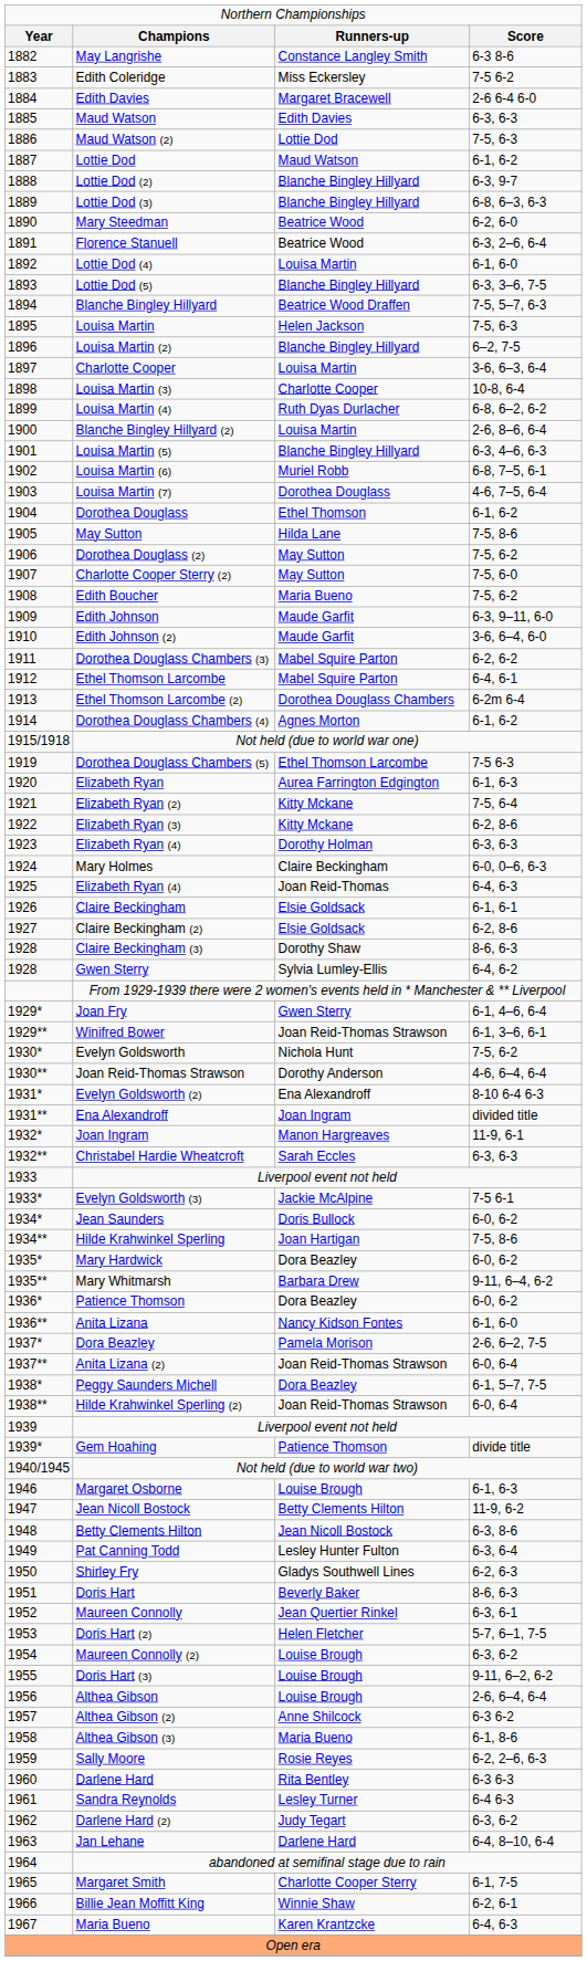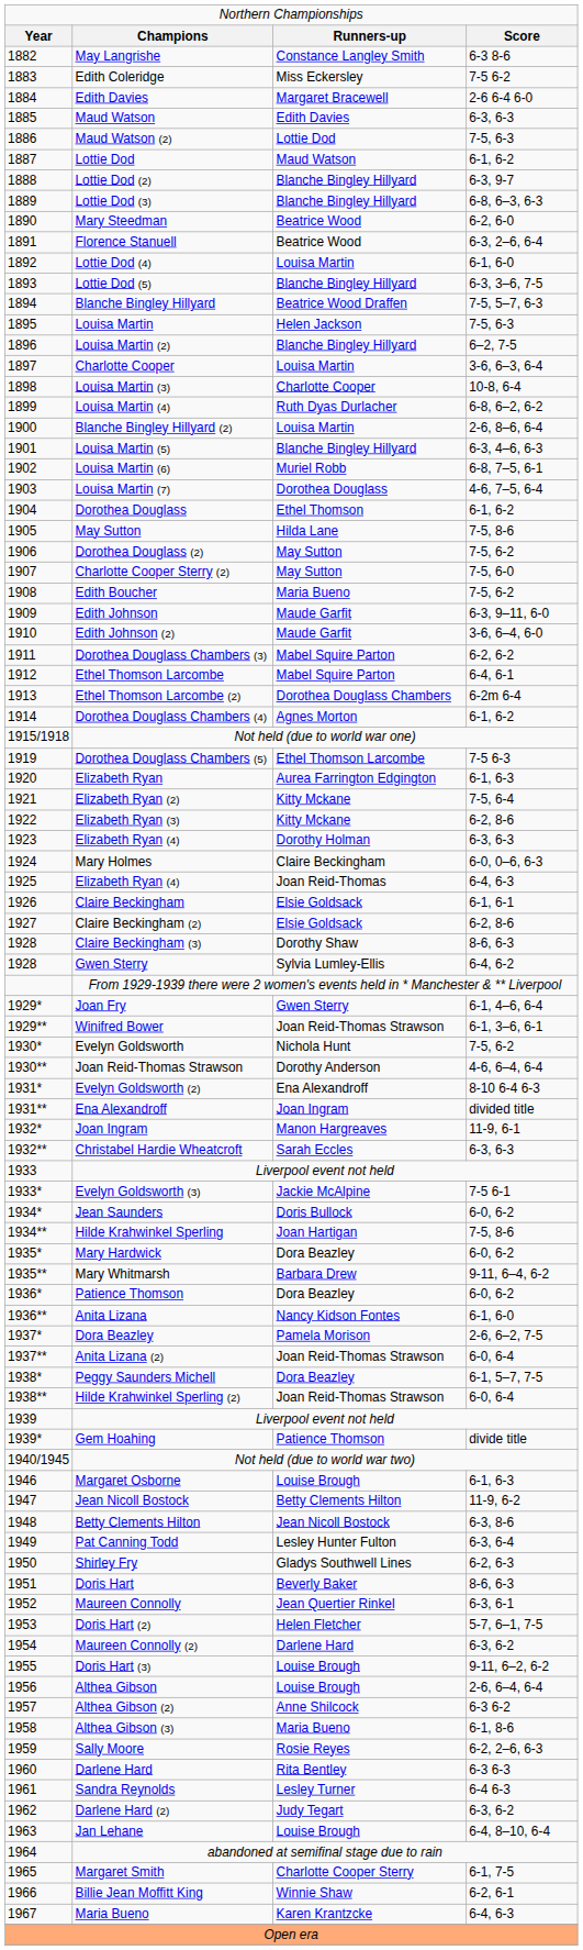 <table class="wikitable">
 <tr>
 <td colspan=4 align=center><em>Northern Championships</em></td>
 </tr>
 <tr>
 <th style="width:60px;">Year</th>
 <th style="width:240px;">Champions</th>
 <th style="width:230px;">Runners-up</th>
 <th style="width:130px;">Score</th>
 </tr>
 <tr>
 <td>1882</td>
 <td> <a href='#'>May Langrishe</a></td>
 <td> <a href='#'>Constance Langley Smith</a></td>
 <td>6-3 8-6</td>
 </tr>
 <tr>
 <td>1883</td>
 <td> Edith Coleridge</td>
 <td> Miss Eckersley</td>
 <td>7-5 6-2</td>
 </tr>
 <tr>
 <td>1884</td>
 <td> <a href='#'>Edith Davies</a></td>
 <td> <a href='#'>Margaret Bracewell</a></td>
 <td>2-6 6-4 6-0</td>
 </tr>
 <tr>
 <td>1885</td>
 <td> <a href='#'>Maud Watson</a></td>
 <td> <a href='#'>Edith Davies</a></td>
 <td>6-3, 6-3</td>
 </tr>
 <tr>
 <td>1886</td>
 <td> <a href='#'>Maud Watson</a> <small>(2)</small></td>
 <td> <a href='#'>Lottie Dod</a></td>
 <td>7-5, 6-3</td>
 </tr>
 <tr>
 <td>1887</td>
 <td> <a href='#'>Lottie Dod</a></td>
 <td> <a href='#'>Maud Watson</a></td>
 <td>6-1, 6-2</td>
 </tr>
 <tr>
 <td>1888</td>
 <td> <a href='#'>Lottie Dod</a> <small>(2)</small></td>
 <td> <a href='#'>Blanche Bingley Hillyard</a></td>
 <td>6-3, 9-7</td>
 </tr>
 <tr>
 <td>1889</td>
 <td> <a href='#'>Lottie Dod</a>  <small>(3)</small></td>
 <td> <a href='#'>Blanche Bingley Hillyard</a></td>
 <td>6-8, 6–3, 6-3</td>
 </tr>
 <tr>
 <td>1890</td>
 <td> <a href='#'>Mary Steedman</a></td>
 <td> <a href='#'>Beatrice Wood</a></td>
 <td>6-2, 6-0</td>
 </tr>
 <tr>
 <td>1891</td>
 <td> <a href='#'>Florence Stanuell</a></td>
 <td> Beatrice Wood</td>
 <td>6-3, 2–6, 6-4</td>
 </tr>
 <tr>
 <td>1892</td>
 <td> <a href='#'>Lottie Dod</a> <small>(4)</small></td>
 <td> <a href='#'>Louisa Martin</a></td>
 <td>6-1, 6-0</td>
 </tr>
 <tr>
 <td>1893</td>
 <td> <a href='#'>Lottie Dod</a> <small>(5)</small></td>
 <td> <a href='#'>Blanche Bingley Hillyard</a></td>
 <td>6-3, 3–6, 7-5</td>
 </tr>
 <tr>
 <td>1894</td>
 <td> <a href='#'>Blanche Bingley Hillyard</a></td>
 <td> <a href='#'>Beatrice Wood Draffen</a></td>
 <td>7-5, 5–7, 6-3</td>
 </tr>
 <tr>
 <td>1895</td>
 <td> <a href='#'>Louisa Martin</a></td>
 <td> <a href='#'>Helen Jackson</a></td>
 <td>7-5, 6-3</td>
 </tr>
 <tr>
 <td>1896</td>
 <td> <a href='#'>Louisa Martin</a> <small>(2)</small></td>
 <td> <a href='#'>Blanche Bingley Hillyard</a></td>
 <td>6–2, 7-5</td>
 </tr>
 <tr>
 <td>1897</td>
 <td>  <a href='#'>Charlotte Cooper</a></td>
 <td> <a href='#'>Louisa Martin</a></td>
 <td>3-6, 6–3, 6-4</td>
 </tr>
 <tr>
 <td>1898</td>
 <td> <a href='#'>Louisa Martin</a> <small>(3)</small></td>
 <td> <a href='#'>Charlotte Cooper</a></td>
 <td>10-8, 6-4</td>
 </tr>
 <tr>
 <td>1899</td>
 <td> <a href='#'>Louisa Martin</a> <small>(4)</small></td>
 <td> <a href='#'>Ruth Dyas Durlacher</a></td>
 <td>6-8, 6–2, 6-2</td>
 </tr>
 <tr>
 <td>1900</td>
 <td> <a href='#'>Blanche Bingley Hillyard</a> <small>(2)</small></td>
 <td> <a href='#'>Louisa Martin</a></td>
 <td>2-6, 8–6, 6-4</td>
 </tr>
 <tr>
 <td>1901</td>
 <td> <a href='#'>Louisa Martin</a> <small>(5)</small></td>
 <td> <a href='#'>Blanche Bingley Hillyard</a></td>
 <td>6-3, 4–6, 6-3</td>
 </tr>
 <tr>
 <td>1902</td>
 <td> <a href='#'>Louisa Martin</a> <small>(6)</small></td>
 <td> <a href='#'>Muriel Robb</a></td>
 <td>6-8, 7–5, 6-1</td>
 </tr>
 <tr>
 <td>1903</td>
 <td> <a href='#'>Louisa Martin</a> <small>(7)</small></td>
 <td> <a href='#'>Dorothea Douglass</a></td>
 <td>4-6, 7–5, 6-4</td>
 </tr>
 <tr>
 <td>1904</td>
 <td> <a href='#'>Dorothea Douglass</a></td>
 <td> <a href='#'>Ethel Thomson</a></td>
 <td>6-1, 6-2</td>
 </tr>
 <tr>
 <td>1905</td>
 <td> <a href='#'>May Sutton</a></td>
 <td> <a href='#'>Hilda Lane</a></td>
 <td>7-5, 8-6</td>
 </tr>
 <tr>
 <td>1906</td>
 <td> <a href='#'>Dorothea Douglass</a> <small>(2)</small></td>
 <td> <a href='#'>May Sutton</a></td>
 <td>7-5, 6-2</td>
 </tr>
 <tr>
 <td>1907</td>
 <td> <a href='#'>Charlotte Cooper Sterry</a> <small>(2)</small></td>
 <td> <a href='#'>May Sutton</a></td>
 <td>7-5, 6-0</td>
 </tr>
 <tr>
 <td>1908</td>
 <td> <a href='#'>Edith Boucher</a></td>
 <td> <a href='#'>Maria Bueno</a></td>
 <td>7-5, 6-2</td>
 </tr>
 <tr>
 <td>1909</td>
 <td> <a href='#'>Edith Johnson</a></td>
 <td> <a href='#'>Maude Garfit</a></td>
 <td>6-3, 9–11, 6-0</td>
 </tr>
 <tr>
 <td>1910</td>
 <td> <a href='#'>Edith Johnson</a> <small>(2)</small></td>
 <td> <a href='#'>Maude Garfit</a></td>
 <td>3-6, 6–4, 6-0</td>
 </tr>
 <tr>
 <td>1911</td>
 <td> <a href='#'>Dorothea Douglass Chambers</a> <small>(3)</small></td>
 <td> <a href='#'>Mabel Squire Parton</a></td>
 <td>6-2, 6-2</td>
 </tr>
 <tr>
 <td>1912</td>
 <td> <a href='#'>Ethel Thomson Larcombe</a></td>
 <td> <a href='#'>Mabel Squire Parton</a></td>
 <td>6-4, 6-1</td>
 </tr>
 <tr>
 <td>1913</td>
 <td> <a href='#'>Ethel Thomson Larcombe</a> <small>(2)</small></td>
 <td> <a href='#'>Dorothea Douglass Chambers</a></td>
 <td>6-2m 6-4</td>
 </tr>
 <tr>
 <td>1914</td>
 <td> <a href='#'>Dorothea Douglass Chambers</a> <small>(4)</small></td>
 <td> <a href='#'>Agnes Morton</a></td>
 <td>6-1, 6-2</td>
 </tr>
 <tr>
 <td>1915/1918</td>
 <td colspan=3 align=center><em>Not held (due to world war one)</em></td>
 </tr>
 <tr>
 <td>1919</td>
 <td> <a href='#'>Dorothea Douglass Chambers</a> <small>(5)</small></td>
 <td> <a href='#'>Ethel Thomson Larcombe</a></td>
 <td>7-5 6-3</td>
 </tr>
 <tr>
 <td>1920</td>
 <td> <a href='#'>Elizabeth Ryan</a></td>
 <td> <a href='#'>Aurea Farrington Edgington</a></td>
 <td>6-1, 6-3</td>
 </tr>
 <tr>
 <td>1921</td>
 <td> <a href='#'>Elizabeth Ryan</a> <small>(2)</small></td>
 <td> <a href='#'>Kitty Mckane</a></td>
 <td>7-5, 6-4</td>
 </tr>
 <tr>
 <td>1922</td>
 <td> <a href='#'>Elizabeth Ryan</a> <small>(3)</small></td>
 <td> <a href='#'>Kitty Mckane</a></td>
 <td>6-2, 8-6</td>
 </tr>
 <tr>
 <td>1923</td>
 <td> <a href='#'>Elizabeth Ryan</a> <small>(4)</small></td>
 <td> <a href='#'>Dorothy Holman</a></td>
 <td>6-3, 6-3</td>
 </tr>
 <tr>
 <td>1924</td>
 <td> Mary Holmes</td>
 <td> Claire Beckingham</td>
 <td>6-0, 0–6, 6-3</td>
 </tr>
 <tr>
 <td>1925</td>
 <td> <a href='#'>Elizabeth Ryan</a> <small>(4)</small></td>
 <td> Joan Reid-Thomas</td>
 <td>6-4, 6-3</td>
 </tr>
 <tr>
 <td>1926</td>
 <td> <a href='#'>Claire Beckingham</a></td>
 <td> <a href='#'>Elsie Goldsack</a></td>
 <td>6-1, 6-1</td>
 </tr>
 <tr>
 <td>1927</td>
 <td> Claire Beckingham <small>(2)</small></td>
 <td>  <a href='#'>Elsie Goldsack</a></td>
 <td>6-2, 8-6</td>
 </tr>
 <tr>
 <td>1928</td>
 <td> <a href='#'>Claire Beckingham</a> <small>(3)</small></td>
 <td> Dorothy Shaw</td>
 <td>8-6, 6-3</td>
 </tr>
 <tr>
 <td>1928</td>
 <td> <a href='#'>Gwen Sterry</a></td>
 <td> Sylvia Lumley-Ellis</td>
 <td>6-4, 6-2</td>
 </tr>
 <tr>
 <td></td>
 <td colspan=3 align=center><em>From 1929-1939 there were 2 women's events held in * Manchester & ** Liverpool</em></td>
 </tr>
 <tr>
 <td>1929*</td>
 <td> <a href='#'>Joan Fry</a></td>
 <td> <a href='#'>Gwen Sterry</a></td>
 <td>6-1, 4–6, 6-4</td>
 </tr>
 <tr>
 <td>1929**</td>
 <td> <a href='#'>Winifred Bower</a></td>
 <td> Joan Reid-Thomas Strawson</td>
 <td>6-1, 3–6, 6-1</td>
 </tr>
 <tr>
 <td>1930*</td>
 <td> Evelyn Goldsworth</td>
 <td> Nichola Hunt</td>
 <td>7-5, 6-2</td>
 </tr>
 <tr>
 <td>1930**</td>
 <td> Joan Reid-Thomas Strawson</td>
 <td> Dorothy Anderson</td>
 <td>4-6, 6–4, 6-4</td>
 </tr>
 <tr>
 <td>1931*</td>
 <td> <a href='#'>Evelyn Goldsworth</a> <small>(2)</small></td>
 <td>  Ena Alexandroff</td>
 <td>8-10 6-4 6-3</td>
 </tr>
 <tr>
 <td>1931**</td>
 <td> <a href='#'>Ena Alexandroff</a></td>
 <td> <a href='#'>Joan Ingram</a></td>
 <td>divided title</td>
 </tr>
 <tr>
 <td>1932*</td>
 <td> <a href='#'>Joan Ingram</a></td>
 <td> <a href='#'>Manon Hargreaves</a></td>
 <td>11-9, 6-1</td>
 </tr>
 <tr>
 <td>1932**</td>
 <td> <a href='#'>Christabel Hardie Wheatcroft</a></td>
 <td> <a href='#'>Sarah Eccles</a></td>
 <td>6-3, 6-3</td>
 </tr>
 <tr>
 <td>1933</td>
 <td colspan=3 align=center><em>Liverpool event not held</em></td>
 </tr>
 <tr>
 <td>1933*</td>
 <td> <a href='#'>Evelyn Goldsworth</a> <small>(3)</small></td>
 <td> <a href='#'>Jackie McAlpine</a></td>
 <td>7-5 6-1</td>
 </tr>
 <tr>
 <td>1934*</td>
 <td> <a href='#'>Jean Saunders</a></td>
 <td> <a href='#'>Doris Bullock</a></td>
 <td>6-0, 6-2</td>
 </tr>
 <tr>
 <td>1934**</td>
 <td> <a href='#'>Hilde Krahwinkel Sperling</a></td>
 <td> <a href='#'>Joan Hartigan</a></td>
 <td>7-5, 8-6</td>
 </tr>
 <tr>
 <td>1935*</td>
 <td> <a href='#'>Mary Hardwick</a></td>
 <td> Dora Beazley</td>
 <td>6-0, 6-2</td>
 </tr>
 <tr>
 <td>1935**</td>
 <td> Mary Whitmarsh</td>
 <td> <a href='#'>Barbara Drew</a></td>
 <td>9-11, 6–4, 6-2</td>
 </tr>
 <tr>
 <td>1936*</td>
 <td> <a href='#'>Patience Thomson</a></td>
 <td> Dora Beazley</td>
 <td>6-0, 6-2</td>
 </tr>
 <tr>
 <td>1936**</td>
 <td>  <a href='#'>Anita Lizana</a></td>
 <td> <a href='#'>Nancy Kidson Fontes</a></td>
 <td>6-1, 6-0</td>
 </tr>
 <tr>
 <td>1937*</td>
 <td> <a href='#'>Dora Beazley</a></td>
 <td> <a href='#'>Pamela Morison</a></td>
 <td>2-6, 6–2, 7-5</td>
 </tr>
 <tr>
 <td>1937**</td>
 <td>  <a href='#'>Anita Lizana</a> <small>(2)</small></td>
 <td> Joan Reid-Thomas Strawson</td>
 <td>6-0, 6-4</td>
 </tr>
 <tr>
 <td>1938*</td>
 <td> <a href='#'>Peggy Saunders Michell</a></td>
 <td>  <a href='#'>Dora Beazley</a></td>
 <td>6-1, 5–7, 7-5</td>
 </tr>
 <tr>
 <td>1938**</td>
 <td> <a href='#'>Hilde Krahwinkel Sperling</a> <small>(2)</small></td>
 <td> Joan Reid-Thomas Strawson</td>
 <td>6-0, 6-4</td>
 </tr>
 <tr>
 <td>1939</td>
 <td colspan=3 align=center><em>Liverpool event not held</em></td>
 </tr>
 <tr>
 <td>1939*</td>
 <td> <a href='#'>Gem Hoahing</a></td>
 <td>  <a href='#'>Patience Thomson</a></td>
 <td>divide title</td>
 </tr>
 <tr>
 <td>1940/1945</td>
 <td colspan=3 align=center><em>Not held (due to world war two)</em></td>
 </tr>
 <tr>
 <td>1946</td>
 <td> <a href='#'>Margaret Osborne</a></td>
 <td> <a href='#'>Louise Brough</a></td>
 <td>6-1, 6-3</td>
 </tr>
 <tr>
 <td>1947</td>
 <td> <a href='#'>Jean Nicoll Bostock</a></td>
 <td> <a href='#'>Betty Clements Hilton</a></td>
 <td>11-9, 6-2</td>
 </tr>
 <tr>
 <td>1948</td>
 <td> <a href='#'>Betty Clements Hilton</a></td>
 <td> <a href='#'>Jean Nicoll Bostock</a></td>
 <td>6-3, 8-6</td>
 </tr>
 <tr>
 <td>1949</td>
 <td> <a href='#'>Pat Canning Todd</a></td>
 <td> Lesley Hunter Fulton</td>
 <td>6-3, 6-4</td>
 </tr>
 <tr>
 <td>1950</td>
 <td> <a href='#'>Shirley Fry</a></td>
 <td> Gladys Southwell Lines</td>
 <td>6-2, 6-3</td>
 </tr>
 <tr>
 <td>1951</td>
 <td> <a href='#'>Doris Hart</a></td>
 <td> <a href='#'>Beverly Baker</a></td>
 <td>8-6, 6-3</td>
 </tr>
 <tr>
 <td>1952</td>
 <td> <a href='#'>Maureen Connolly</a></td>
 <td> <a href='#'>Jean Quertier Rinkel</a></td>
 <td>6-3, 6-1</td>
 </tr>
 <tr>
 <td>1953</td>
 <td> <a href='#'>Doris Hart</a> <small>(2)</small></td>
 <td> <a href='#'>Helen Fletcher</a></td>
 <td>5-7, 6–1, 7-5</td>
 </tr>
 <tr>
 <td>1954</td>
 <td> <a href='#'>Maureen Connolly</a> <small>(2)</small></td>
-<td>  <a href='#'>Louise Brough</a></td>
+<td> <a href='#'>Darlene Hard</a></td>
 <td>6-3, 6-2</td>
 </tr>
 <tr>
 <td>1955</td>
 <td> <a href='#'>Doris Hart</a> <small>(3)</small></td>
 <td>  <a href='#'>Louise Brough</a></td>
 <td>9-11, 6–2, 6-2</td>
 </tr>
 <tr>
 <td>1956</td>
 <td>  <a href='#'>Althea Gibson</a></td>
 <td> <a href='#'>Louise Brough</a></td>
 <td>2-6, 6–4, 6-4</td>
 </tr>
 <tr>
 <td>1957</td>
 <td>  <a href='#'>Althea Gibson</a> <small>(2)</small></td>
 <td> <a href='#'>Anne Shilcock</a></td>
 <td>6-3 6-2</td>
 </tr>
 <tr>
 <td>1958</td>
 <td> <a href='#'>Althea Gibson</a> <small>(3)</small></td>
 <td> <a href='#'>Maria Bueno</a></td>
 <td>6-1, 8-6</td>
 </tr>
 <tr>
 <td>1959</td>
 <td> <a href='#'>Sally Moore</a></td>
 <td> <a href='#'>Rosie Reyes</a></td>
 <td>6-2, 2–6, 6-3</td>
 </tr>
 <tr>
 <td>1960</td>
 <td> <a href='#'>Darlene Hard</a></td>
 <td> <a href='#'>Rita Bentley</a></td>
 <td>6-3 6-3</td>
 </tr>
 <tr>
 <td>1961</td>
 <td> <a href='#'>Sandra Reynolds</a></td>
 <td> <a href='#'>Lesley Turner</a></td>
 <td>6-4 6-3</td>
 </tr>
 <tr>
 <td>1962</td>
 <td> <a href='#'>Darlene Hard</a> <small>(2)</small></td>
 <td> <a href='#'>Judy Tegart</a></td>
 <td>6-3, 6-2</td>
 </tr>
 <tr>
 <td>1963</td>
 <td> <a href='#'>Jan Lehane</a></td>
-<td> <a href='#'>Darlene Hard</a></td>
+<td>  <a href='#'>Louise Brough</a></td>
 <td>6-4, 8–10, 6-4</td>
 </tr>
 <tr>
 <td>1964</td>
 <td colspan=3 align=center><em>abandoned at semifinal stage due to rain</em></td>
 </tr>
 <tr>
 <td>1965</td>
 <td> <a href='#'>Margaret Smith</a></td>
 <td> <a href='#'>Charlotte Cooper Sterry</a></td>
 <td>6-1, 7-5</td>
 </tr>
 <tr>
 <td>1966</td>
 <td> <a href='#'>Billie Jean Moffitt King</a></td>
 <td> <a href='#'>Winnie Shaw</a></td>
 <td>6-2, 6-1</td>
 </tr>
 <tr>
 <td>1967</td>
 <td> <a href='#'>Maria Bueno</a></td>
 <td> <a href='#'>Karen Krantzcke</a></td>
 <td>6-4, 6-3</td>
 </tr>
 <tr>
 </tr>
 <tr style=background-color:#ffaa77>
 <td colspan=10 align=center><em>Open era</em></td>
 </tr>
 <tr>
 </tr>
 </table>
